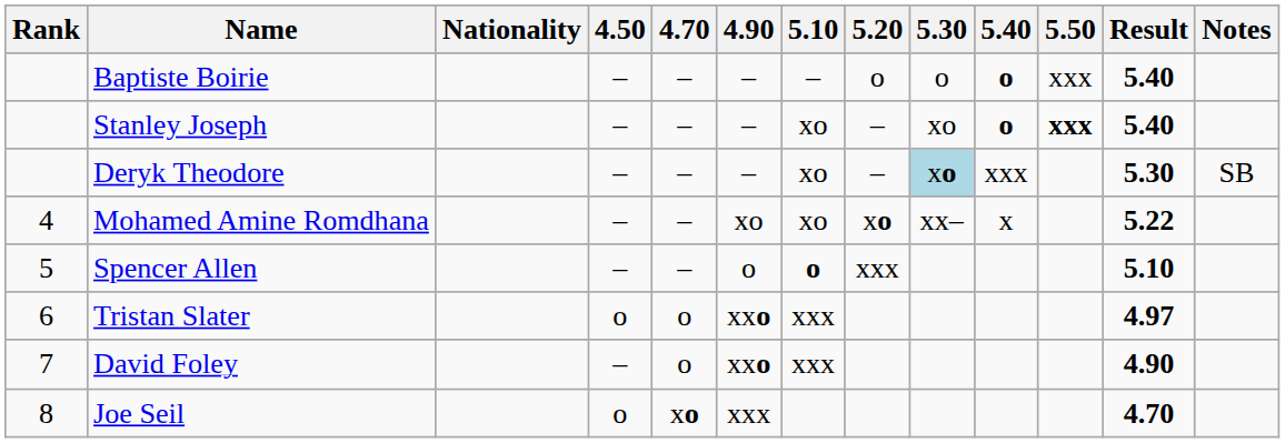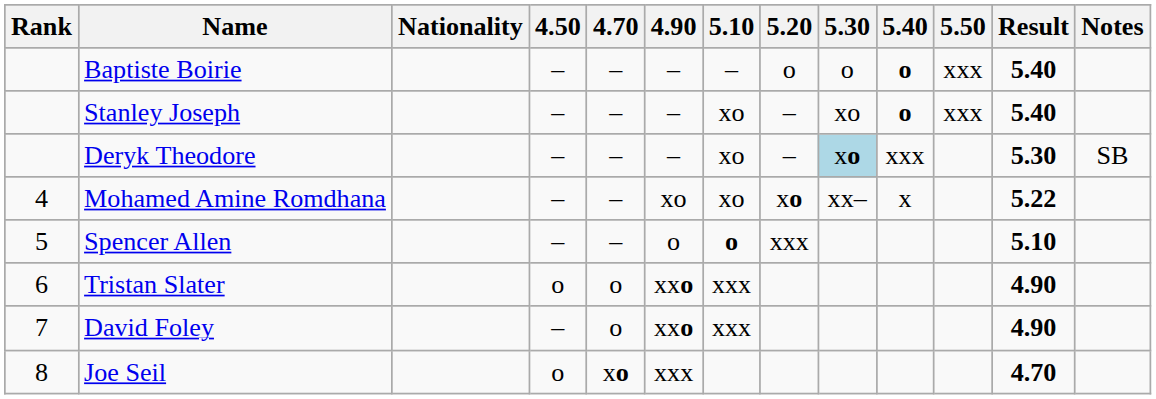 <table class="wikitable sortable" style="text-align:center;font-size:95%">
 <tr>
 <th>Rank</th>
 <th>Name</th>
 <th>Nationality</th>
 <th>4.50</th>
 <th>4.70</th>
 <th>4.90</th>
 <th>5.10</th>
 <th>5.20</th>
 <th>5.30</th>
 <th>5.40</th>
 <th>5.50</th>
 <th>Result</th>
 <th>Notes</th>
 </tr>
 <tr>
 <td></td>
 <td align=left><a href='#'>Baptiste Boirie</a></td>
 <td align=left></td>
 <td>–</td>
 <td>–</td>
 <td>–</td>
 <td>–</td>
 <td>o</td>
 <td>o</td>
 <td><strong>o</strong></td>
 <td>xxx</td>
 <td><strong>5.40</strong></td>
 <td></td>
 </tr>
 <tr>
 <td></td>
 <td align=left><a href='#'>Stanley Joseph</a></td>
 <td align=left></td>
 <td>–</td>
 <td>–</td>
 <td>–</td>
 <td>xo</td>
 <td>–</td>
 <td>xo</td>
 <td><strong>o</strong></td>
-<td><strong>xxx</strong></td>
+<td>xxx</td>
 <td><strong>5.40</strong></td>
 <td></td>
 </tr>
 <tr>
 <td></td>
 <td align=left><a href='#'>Deryk Theodore</a></td>
 <td align=left></td>
 <td>–</td>
 <td>–</td>
 <td>–</td>
 <td>xo</td>
 <td>–</td>
 <td style="background: lightblue;">x<strong>o</strong></td>
 <td>xxx</td>
 <td></td>
 <td><strong>5.30</strong></td>
 <td>SB</td>
 </tr>
 <tr>
 <td>4</td>
 <td align=left><a href='#'>Mohamed Amine Romdhana</a></td>
 <td align=left></td>
 <td>–</td>
 <td>–</td>
 <td>xo</td>
 <td>xo</td>
 <td>x<strong>o</strong></td>
 <td>xx–</td>
 <td>x</td>
 <td></td>
 <td><strong>5.22</strong></td>
 <td></td>
 </tr>
 <tr>
 <td>5</td>
 <td align=left><a href='#'>Spencer Allen</a></td>
 <td align=left></td>
 <td>–</td>
 <td>–</td>
 <td>o</td>
 <td><strong>o</strong></td>
 <td>xxx</td>
 <td></td>
 <td></td>
 <td></td>
 <td><strong>5.10</strong></td>
 <td></td>
 </tr>
 <tr>
 <td>6</td>
 <td align=left><a href='#'>Tristan Slater</a></td>
 <td align=left></td>
 <td>o</td>
 <td>o</td>
 <td>xx<strong>o</strong></td>
 <td>xxx</td>
 <td></td>
 <td></td>
 <td></td>
 <td></td>
-<td><strong>4.97</strong></td>
+<td><strong>4.90</strong></td>
 <td></td>
 </tr>
 <tr>
 <td>7</td>
 <td align=left><a href='#'>David Foley</a></td>
 <td align=left></td>
 <td>–</td>
 <td>o</td>
 <td>xx<strong>o</strong></td>
 <td>xxx</td>
 <td></td>
 <td></td>
 <td></td>
 <td></td>
 <td><strong>4.90</strong></td>
 <td></td>
 </tr>
 <tr>
 <td>8</td>
 <td align=left><a href='#'>Joe Seil</a></td>
 <td align=left></td>
 <td>o</td>
 <td>x<strong>o</strong></td>
 <td>xxx</td>
 <td></td>
 <td></td>
 <td></td>
 <td></td>
 <td></td>
 <td><strong>4.70</strong></td>
 <td></td>
 </tr>
 </table>
